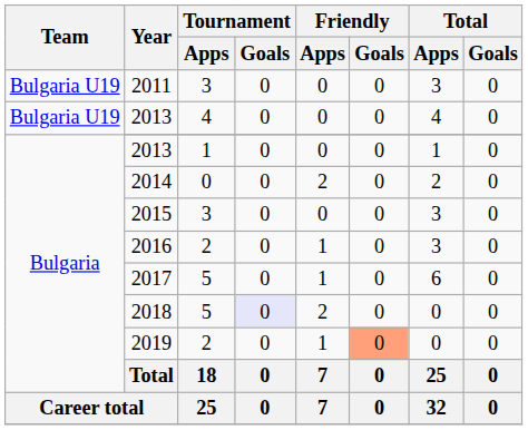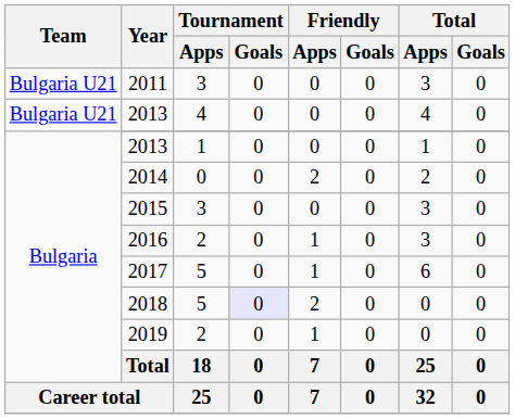 <table class="wikitable" style="text-align:center">
 <tr>
 <th rowspan="2">Team</th>
 <th rowspan="2">Year</th>
 <th colspan="2">Tournament</th>
 <th colspan="2">Friendly</th>
 <th colspan="2">Total</th>
 </tr>
 <tr>
 <th>Apps</th>
 <th>Goals</th>
 <th>Apps</th>
 <th>Goals</th>
 <th>Apps</th>
 <th>Goals</th>
 </tr>
 <tr>
-<td rowspan="1"><a href='#'>Bulgaria U19</a></td>
+<td><a href='#'>Bulgaria U21</a></td>
 <td>2011</td>
 <td>3</td>
 <td>0</td>
 <td>0</td>
 <td>0</td>
 <td>3</td>
 <td>0</td>
 </tr>
 <tr>
-<td rowspan="1"><a href='#'>Bulgaria U19</a></td>
+<td><a href='#'>Bulgaria U21</a></td>
 <td>2013</td>
 <td>4</td>
 <td>0</td>
 <td>0</td>
 <td>0</td>
 <td>4</td>
 <td>0</td>
 </tr>
 <tr>
 <td rowspan="9"><a href='#'>Bulgaria</a></td>
 </tr>
 <tr>
 <td>2013</td>
 <td>1</td>
 <td>0</td>
 <td>0</td>
 <td>0</td>
 <td>1</td>
 <td>0</td>
 </tr>
 <tr>
 <td>2014</td>
 <td>0</td>
 <td>0</td>
 <td>2</td>
 <td>0</td>
 <td>2</td>
 <td>0</td>
 </tr>
 <tr>
 <td>2015</td>
 <td>3</td>
 <td>0</td>
 <td>0</td>
 <td>0</td>
 <td>3</td>
 <td>0</td>
 </tr>
 <tr>
 <td>2016</td>
 <td>2</td>
 <td>0</td>
 <td>1</td>
 <td>0</td>
 <td>3</td>
 <td>0</td>
 </tr>
 <tr>
 <td>2017</td>
 <td>5</td>
 <td>0</td>
 <td>1</td>
 <td>0</td>
 <td>6</td>
 <td>0</td>
 </tr>
 <tr>
 <td>2018</td>
 <td>5</td>
 <td style="background: lavender;">0</td>
 <td>2</td>
 <td>0</td>
 <td>0</td>
 <td>0</td>
 </tr>
 <tr>
 <td>2019</td>
 <td>2</td>
 <td>0</td>
 <td>1</td>
-<td style="background: lightsalmon;">0</td>
+<td>0</td>
 <td>0</td>
 <td>0</td>
 </tr>
 <tr>
 <th colspan="1">Total</th>
 <th>18</th>
 <th>0</th>
 <th>7</th>
 <th>0</th>
 <th>25</th>
 <th>0</th>
 </tr>
 <tr>
 <th colspan="2">Career total</th>
 <th>25</th>
 <th>0</th>
 <th>7</th>
 <th>0</th>
 <th>32</th>
 <th>0</th>
 </tr>
 <tr>
 </tr>
 </table>
